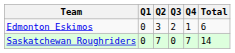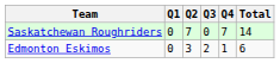 <table class="wikitable">
 <tr>
 <th>Team</th>
 <th>Q1</th>
 <th>Q2</th>
 <th>Q3</th>
 <th>Q4</th>
 <th>Total</th>
 </tr>
+<tr style="background-color:#DDFFDD">
+<td><a href='#'>Saskatchewan Roughriders</a></td>
+<td>0</td>
+<td>7</td>
+<td>0</td>
+<td>7</td>
+<td>14</td>
+</tr>
 <tr>
 <td><a href='#'>Edmonton Eskimos</a></td>
 <td>0</td>
 <td>3</td>
 <td>2</td>
 <td>1</td>
 <td>6</td>
 </tr>
-<tr style="background-color:#DDFFDD">
-<td><a href='#'>Saskatchewan Roughriders</a></td>
-<td>0</td>
-<td>7</td>
-<td>0</td>
-<td>7</td>
-<td>14</td>
-</tr>
 </table>
